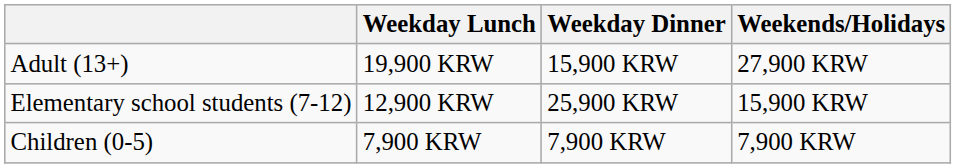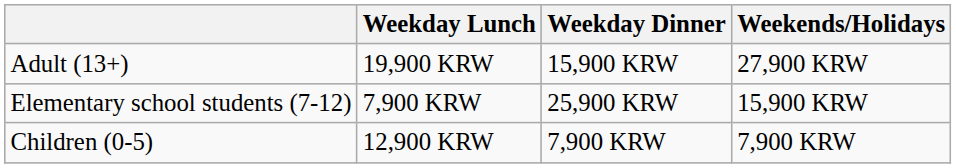 <table class="wikitable">
 <tr>
 <th></th>
 <th>Weekday Lunch</th>
 <th>Weekday Dinner</th>
 <th>Weekends/Holidays</th>
 </tr>
 <tr>
 <td>Adult (13+)</td>
 <td>19,900 KRW</td>
 <td>15,900 KRW</td>
 <td>27,900 KRW</td>
 </tr>
 <tr>
 <td>Elementary school students (7-12)</td>
-<td>12,900 KRW</td>
+<td>7,900 KRW</td>
 <td>25,900 KRW</td>
 <td>15,900 KRW</td>
 </tr>
 <tr>
 <td>Children (0-5)</td>
-<td>7,900 KRW</td>
+<td>12,900 KRW</td>
 <td>7,900 KRW</td>
 <td>7,900 KRW</td>
 </tr>
 </table>
